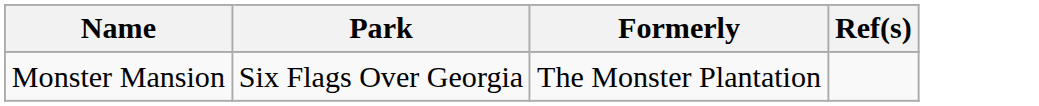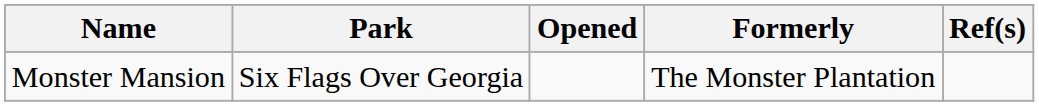 <table class="wikitable">
 <tr>
 <th>Name</th>
 <th>Park</th>
+<th>Opened</th>
 <th>Formerly</th>
 <th>Ref(s)</th>
 </tr>
 <tr>
 <td>Monster Mansion</td>
 <td>Six Flags Over Georgia</td>
+<td></td>
 <td>The Monster Plantation</td>
 <td></td>
 </tr>
 </table>
